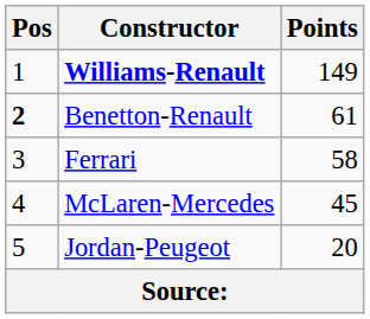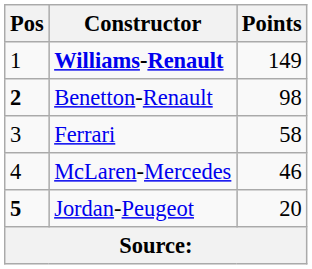 <table class="wikitable" style="font-size: 95%;">
 <tr>
 <th>Pos</th>
 <th>Constructor</th>
 <th>Points</th>
 </tr>
 <tr>
 <td>1</td>
 <td> <strong><a href='#'>Williams</a>-<a href='#'>Renault</a></strong></td>
 <td align="right">149</td>
 </tr>
 <tr>
 <td><strong>2</strong></td>
 <td> <a href='#'>Benetton</a>-<a href='#'>Renault</a></td>
-<td align="right">61</td>
+<td align="right">98</td>
 </tr>
 <tr>
 <td>3</td>
 <td> <a href='#'>Ferrari</a></td>
 <td align="right">58</td>
 </tr>
 <tr>
 <td>4</td>
 <td> <a href='#'>McLaren</a>-<a href='#'>Mercedes</a></td>
-<td align="right">45</td>
+<td align="right">46</td>
 </tr>
 <tr>
-<td>5</td>
+<td><strong>5</strong></td>
 <td> <a href='#'>Jordan</a>-<a href='#'>Peugeot</a></td>
 <td align="right">20</td>
 </tr>
 <tr>
 <th colspan=4>Source: </th>
 </tr>
 </table>
